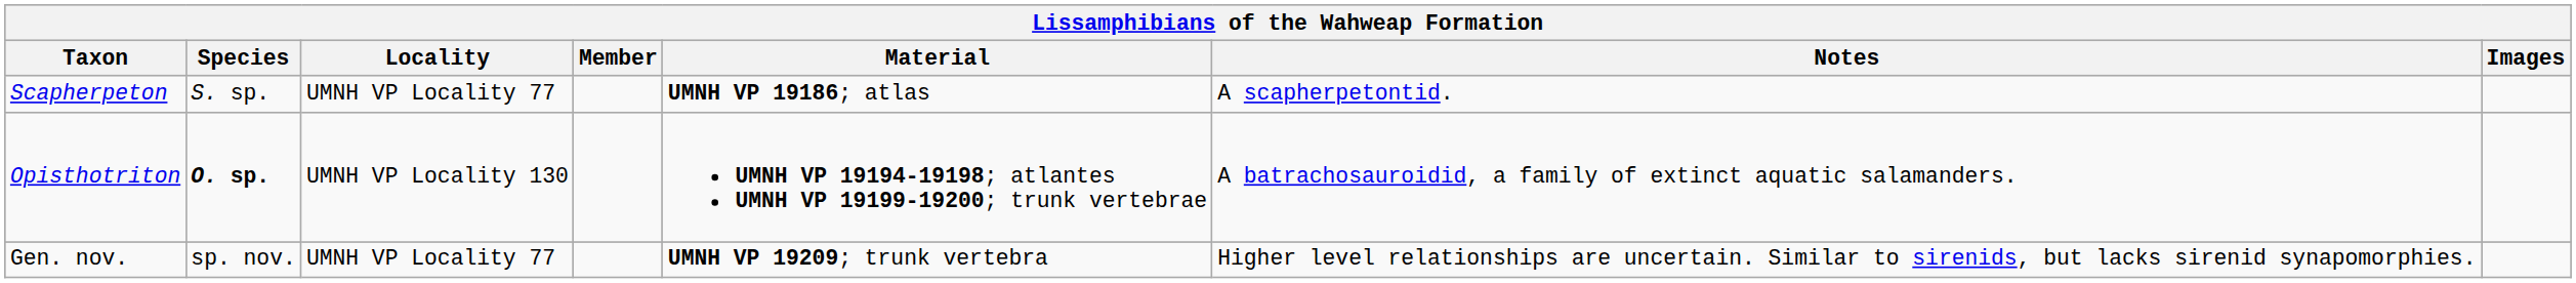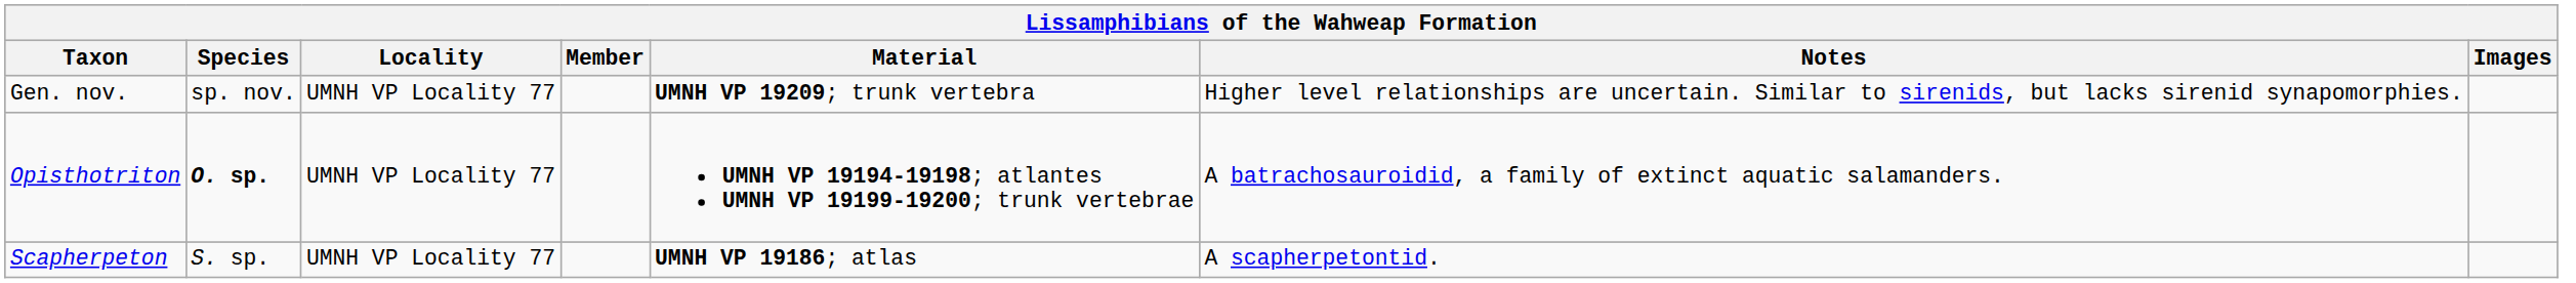 <table class="wikitable">
 <tr>
 <th colspan="7"><a href='#'>Lissamphibians</a> of the Wahweap Formation</th>
 </tr>
 <tr>
 <th>Taxon</th>
 <th>Species</th>
 <th>Locality</th>
 <th>Member</th>
 <th>Material</th>
 <th>Notes</th>
 <th>Images</th>
 </tr>
 <tr>
+<td>Gen. nov.</td>
+<td>sp. nov.</td>
+<td>UMNH VP Locality 77</td>
+<td></td>
+<td><strong>UMNH VP 19209</strong>; trunk vertebra</td>
+<td>Higher level relationships are uncertain. Similar to <a href='#'>sirenids</a>, but lacks sirenid synapomorphies.</td>
+<td></td>
+</tr>
+<tr>
+<td><em><a href='#'>Opisthotriton</a></em></td>
+<td><strong><em>O.</em> sp.</strong></td>
+<td>UMNH VP Locality 77</td>
+<td></td>
+<td><br><ul><li><strong>UMNH VP 19194-19198</strong>; atlantes</li><li><strong>UMNH VP 19199-19200</strong>; trunk vertebrae</li></ul></td>
+<td>A <a href='#'>batrachosauroidid</a>, a family of extinct aquatic salamanders.</td>
+<td></td>
+</tr>
+<tr>
 <td><em><a href='#'>Scapherpeton</a></em></td>
 <td><em>S.</em> sp.</td>
 <td>UMNH VP Locality 77</td>
 <td></td>
 <td><strong>UMNH VP 19186</strong>; atlas</td>
 <td>A <a href='#'>scapherpetontid</a>.</td>
 <td></td>
 </tr>
-<tr>
-<td><em><a href='#'>Opisthotriton</a></em></td>
-<td><strong><em>O.</em> sp.</strong></td>
-<td>UMNH VP Locality 130</td>
-<td></td>
-<td><br><ul><li><strong>UMNH VP 19194-19198</strong>; atlantes</li><li><strong>UMNH VP 19199-19200</strong>; trunk vertebrae</li></ul></td>
-<td>A <a href='#'>batrachosauroidid</a>, a family of extinct aquatic salamanders.</td>
-<td></td>
-</tr>
-<tr>
-<td>Gen. nov.</td>
-<td>sp. nov.</td>
-<td>UMNH VP Locality 77</td>
-<td></td>
-<td><strong>UMNH VP 19209</strong>; trunk vertebra</td>
-<td>Higher level relationships are uncertain. Similar to <a href='#'>sirenids</a>, but lacks sirenid synapomorphies.</td>
-<td></td>
-</tr>
 </table>
